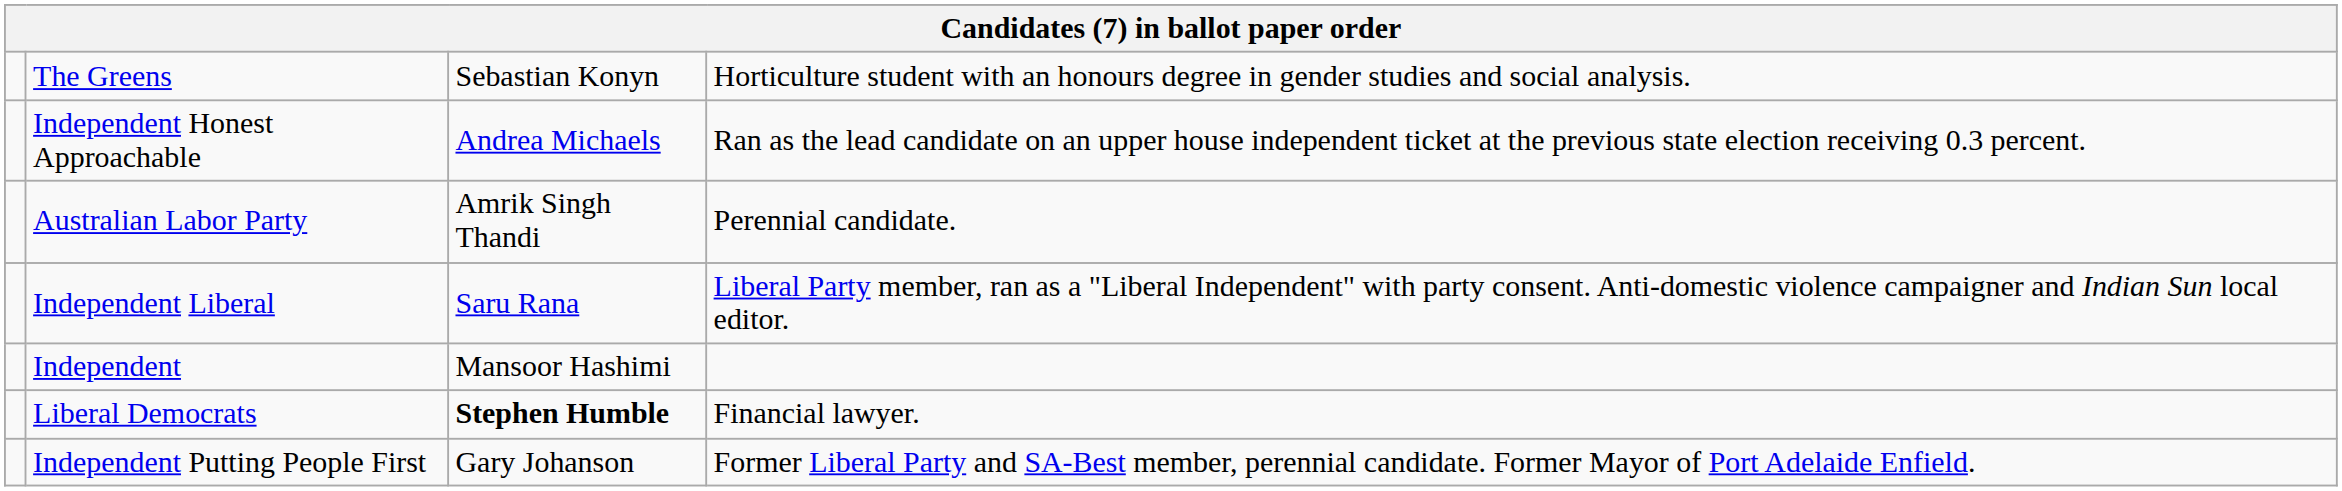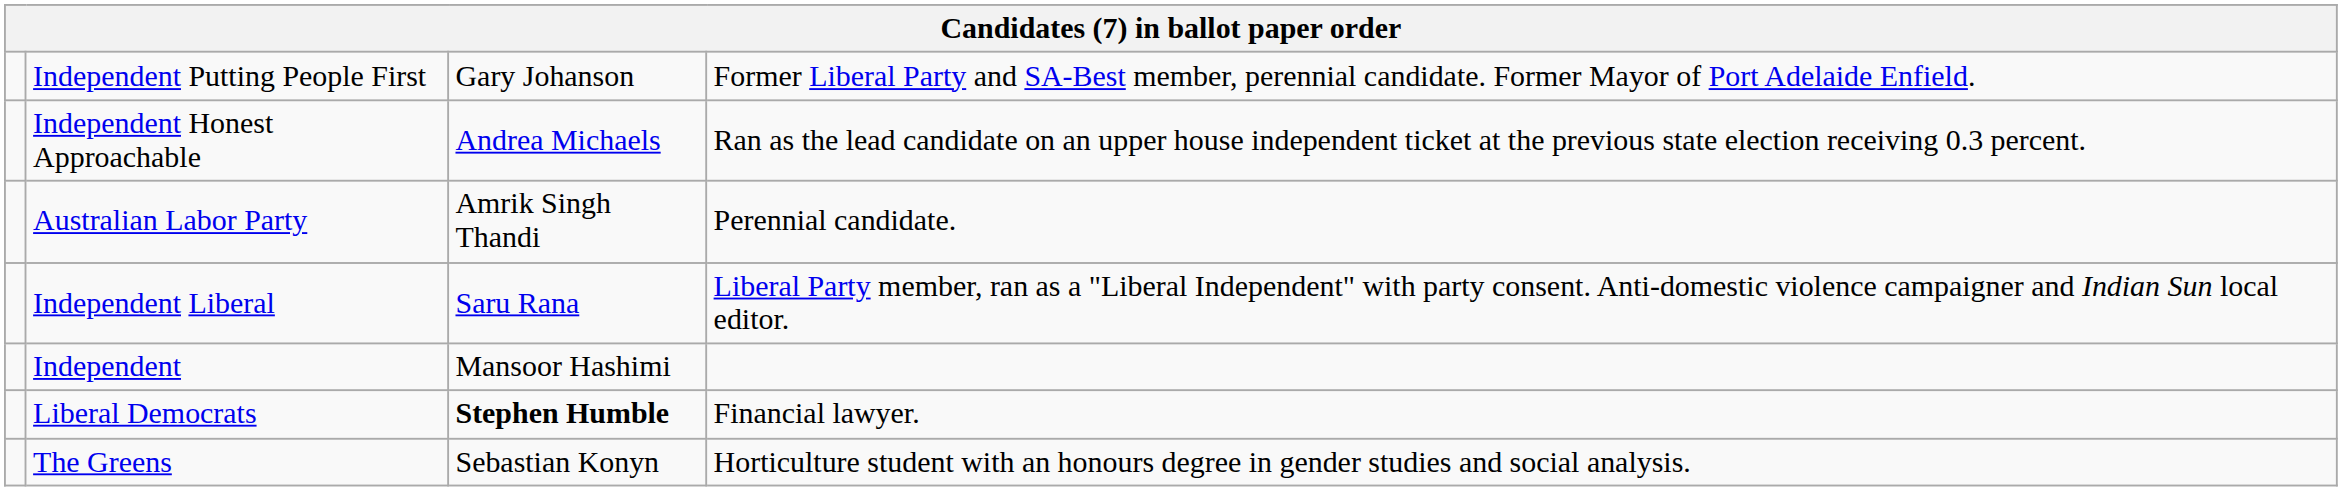 <table class="wikitable">
 <tr>
 <th colspan=4>Candidates (7) in ballot paper order</th>
 </tr>
 <tr>
 <td> </td>
-<td><a href='#'>The Greens</a></td>
-<td>Sebastian Konyn</td>
-<td>Horticulture student with an honours degree in gender studies and social analysis.</td>
+<td><a href='#'>Independent</a> Putting People First</td>
+<td>Gary Johanson</td>
+<td>Former <a href='#'>Liberal Party</a> and <a href='#'>SA-Best</a> member, perennial candidate. Former Mayor of <a href='#'>Port Adelaide Enfield</a>.</td>
 </tr>
 <tr>
 <td> </td>
 <td><a href='#'>Independent</a> Honest Approachable</td>
 <td><a href='#'>Andrea Michaels</a></td>
 <td>Ran as the lead candidate on an upper house independent ticket at the previous state election receiving 0.3 percent.</td>
 </tr>
 <tr>
 <td> </td>
 <td><a href='#'>Australian Labor Party</a></td>
 <td>Amrik Singh Thandi</td>
 <td>Perennial candidate.</td>
 </tr>
 <tr>
 <td> </td>
 <td><a href='#'>Independent</a> <a href='#'>Liberal</a></td>
 <td><a href='#'>Saru Rana</a></td>
 <td><a href='#'>Liberal Party</a> member, ran as a "Liberal Independent" with party consent. Anti-domestic violence campaigner and <em>Indian Sun</em> local editor.</td>
 </tr>
 <tr>
 <td> </td>
 <td><a href='#'>Independent</a></td>
 <td>Mansoor Hashimi</td>
 <td></td>
 </tr>
 <tr>
 <td> </td>
 <td><a href='#'>Liberal Democrats</a></td>
 <td><strong>Stephen Humble</strong></td>
 <td>Financial lawyer.</td>
 </tr>
 <tr>
 <td> </td>
-<td><a href='#'>Independent</a> Putting People First</td>
-<td>Gary Johanson</td>
-<td>Former <a href='#'>Liberal Party</a> and <a href='#'>SA-Best</a> member, perennial candidate. Former Mayor of <a href='#'>Port Adelaide Enfield</a>.</td>
+<td><a href='#'>The Greens</a></td>
+<td>Sebastian Konyn</td>
+<td>Horticulture student with an honours degree in gender studies and social analysis.</td>
 </tr>
 </table>
